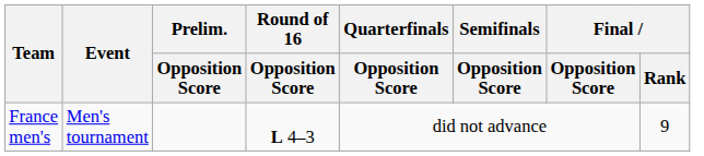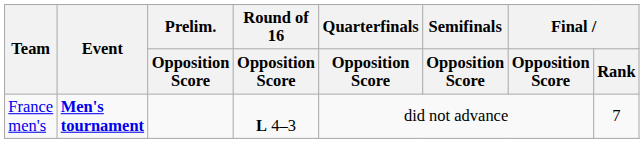 <table class=wikitable style=text-align:center>
 <tr>
 <th rowspan=2>Team</th>
 <th rowspan=2>Event</th>
 <th>Prelim.</th>
 <th>Round of 16</th>
 <th>Quarterfinals</th>
 <th>Semifinals</th>
 <th colspan=2>Final / </th>
 </tr>
 <tr>
 <th>Opposition<br>Score</th>
 <th>Opposition<br>Score</th>
 <th>Opposition<br>Score</th>
 <th>Opposition<br>Score</th>
 <th>Opposition<br>Score</th>
 <th>Rank</th>
 </tr>
 <tr>
 <td align=left><a href='#'>France men's</a></td>
-<td align=left><a href='#'>Men's tournament</a></td>
+<td align=left><strong><a href='#'>Men's tournament</a></strong></td>
 <td></td>
 <td><br><strong>L</strong> 4–3</td>
 <td colspan=3>did not advance</td>
-<td>9</td>
+<td>7</td>
 </tr>
 </table>
